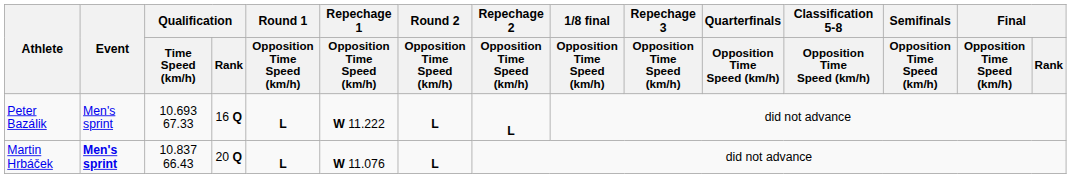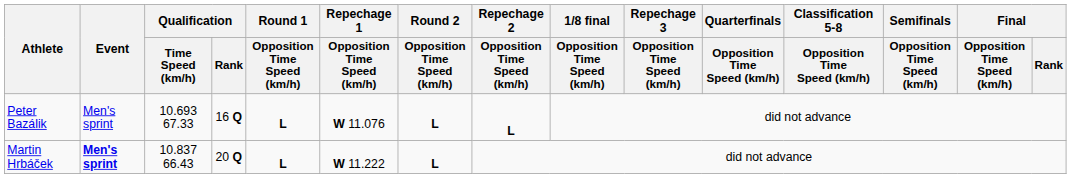 <table class="wikitable" style="font-size:90%">
 <tr>
 <th rowspan="2">Athlete</th>
 <th rowspan="2">Event</th>
 <th colspan=2>Qualification</th>
 <th>Round 1</th>
 <th>Repechage 1</th>
 <th>Round 2</th>
 <th>Repechage 2</th>
 <th>1/8 final</th>
 <th>Repechage 3</th>
 <th>Quarterfinals</th>
 <th>Classification 5-8</th>
 <th>Semifinals</th>
 <th colspan=2>Final</th>
 </tr>
 <tr style="font-size:95%">
 <th>Time<br>Speed (km/h)</th>
 <th>Rank</th>
 <th>Opposition<br>Time<br>Speed (km/h)</th>
 <th>Opposition<br>Time<br>Speed (km/h)</th>
 <th>Opposition<br>Time<br>Speed (km/h)</th>
 <th>Opposition<br>Time<br>Speed (km/h)</th>
 <th>Opposition<br>Time<br>Speed (km/h)</th>
 <th>Opposition<br>Time<br>Speed (km/h)</th>
 <th>Opposition<br>Time<br>Speed (km/h)</th>
 <th>Opposition<br>Time<br>Speed (km/h)</th>
 <th>Opposition<br>Time<br>Speed (km/h)</th>
 <th>Opposition<br>Time<br>Speed (km/h)</th>
 <th>Rank</th>
 </tr>
 <tr align=center>
 <td align=left><a href='#'>Peter Bazálik</a></td>
 <td align=left><a href='#'>Men's sprint</a></td>
 <td>10.693<br>67.33</td>
 <td>16 <strong>Q</strong></td>
 <td><br><strong>L</strong></td>
-<td><br><strong>W</strong> 11.222</td>
+<td><br><strong>W</strong> 11.076</td>
 <td><br><strong>L</strong></td>
 <td><br><br><strong>L</strong></td>
 <td colspan=7>did not advance</td>
 </tr>
 <tr align=center>
 <td align=left><a href='#'>Martin Hrbáček</a></td>
 <td align=left><strong><a href='#'>Men's sprint</a></strong></td>
 <td>10.837 <br>66.43</td>
 <td>20 <strong>Q</strong></td>
 <td><br><strong>L</strong></td>
-<td><br><strong>W</strong> 11.076</td>
+<td><br><strong>W</strong> 11.222</td>
 <td><br><strong>L</strong></td>
 <td colspan=8>did not advance</td>
 </tr>
 </table>
